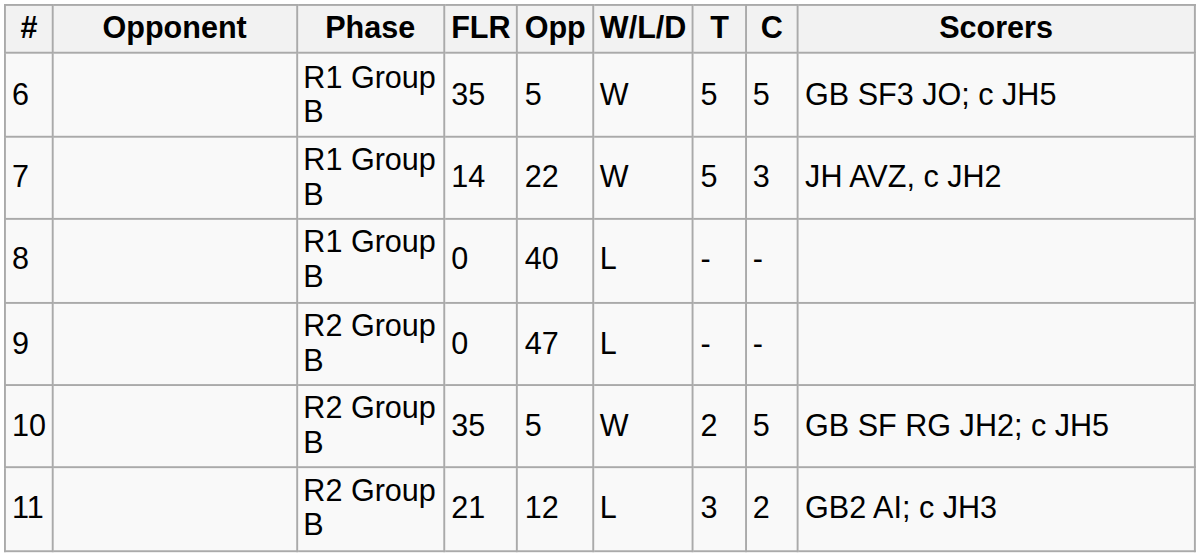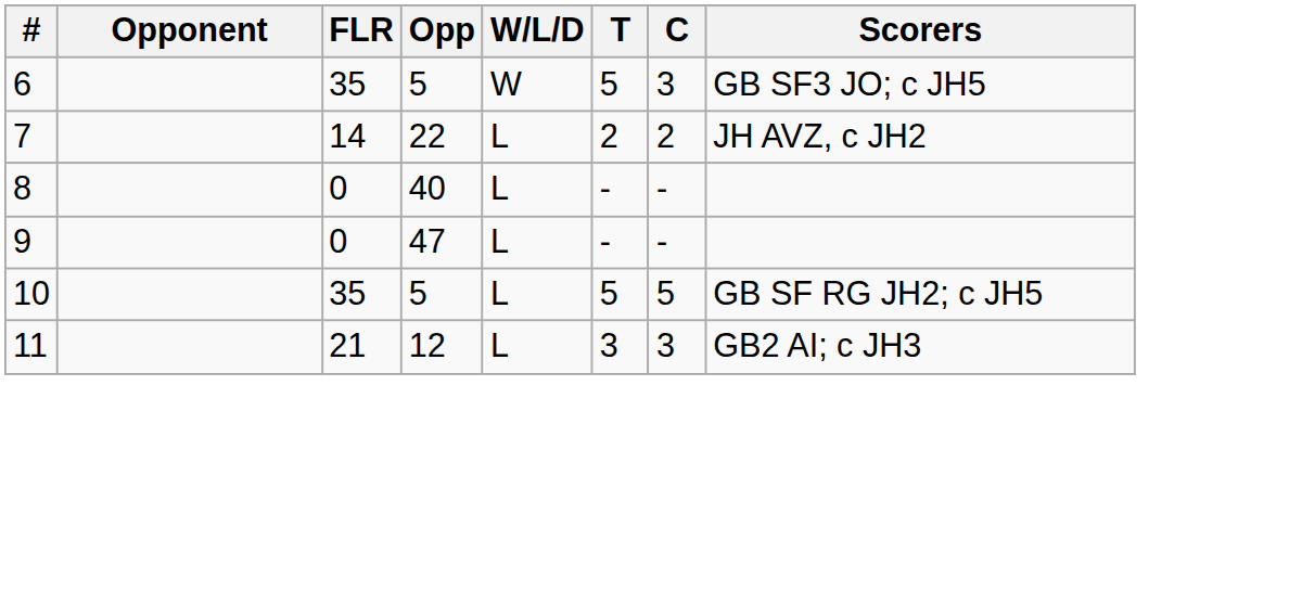 <table class="wikitable sortable">
 <tr>
 <th width=10>#</th>
 <th width=120>Opponent</th>
-<th width=70>Phase</th>
 <th width=30>FLR</th>
 <th width=30>Opp</th>
 <th width=45>W/L/D</th>
 <th width=20>T</th>
 <th width=20>C</th>
 <th width=200>Scorers</th>
 </tr>
 <tr>
 <td>6</td>
 <td></td>
-<td>R1 Group B</td>
 <td>35</td>
 <td>5</td>
 <td>W</td>
 <td>5</td>
-<td>5</td>
+<td>3</td>
 <td>GB SF3 JO; c JH5</td>
 </tr>
 <tr>
 <td>7</td>
 <td></td>
-<td>R1 Group B</td>
 <td>14</td>
 <td>22</td>
-<td>W</td>
-<td>5</td>
-<td>3</td>
+<td>L</td>
+<td>2</td>
+<td>2</td>
 <td>JH AVZ, c JH2</td>
 </tr>
 <tr>
 <td>8</td>
 <td></td>
-<td>R1 Group B</td>
 <td>0</td>
 <td>40</td>
 <td>L</td>
 <td>-</td>
 <td>-</td>
 <td></td>
 </tr>
 <tr>
 <td>9</td>
 <td></td>
-<td>R2 Group B</td>
 <td>0</td>
 <td>47</td>
 <td>L</td>
 <td>-</td>
 <td>-</td>
 <td></td>
 </tr>
 <tr>
 <td>10</td>
 <td></td>
-<td>R2 Group B</td>
 <td>35</td>
 <td>5</td>
-<td>W</td>
-<td>2</td>
+<td>L</td>
+<td>5</td>
 <td>5</td>
 <td>GB SF RG JH2; c JH5</td>
 </tr>
 <tr>
 <td>11</td>
 <td></td>
-<td>R2 Group B</td>
 <td>21</td>
 <td>12</td>
 <td>L</td>
 <td>3</td>
-<td>2</td>
+<td>3</td>
 <td>GB2 AI; c JH3</td>
 </tr>
 </table>
